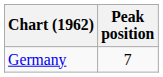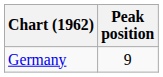 <table class="wikitable">
 <tr>
 <th align="left">Chart (1962)</th>
 <th align="left">Peak<br>position</th>
 </tr>
 <tr>
 <td align="left"><a href='#'>Germany</a></td>
-<td align="center">7</td>
+<td align="center">9</td>
 </tr>
 </table>
